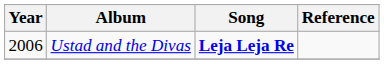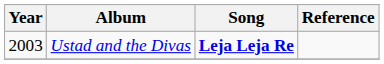 <table class="wikitable sortable">
 <tr>
 <th>Year</th>
 <th>Album</th>
 <th>Song</th>
 <th>Reference</th>
 </tr>
 <tr>
-<td>2006</td>
+<td>2003</td>
 <td><em><a href='#'>Ustad and the Divas</a></em></td>
 <td><strong><a href='#'>Leja Leja Re</a></strong></td>
 <td></td>
 </tr>
 <tr>
 </tr>
 </table>
